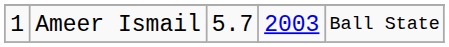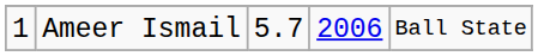 <table class="wikitable">
 <tr>
 </tr>
 <tr>
 <td>1</td>
 <td>Ameer Ismail</td>
 <td>5.7</td>
-<td><a href='#'>2003</a></td>
+<td><a href='#'>2006</a></td>
 <td style="font-size:80%;">Ball State</td>
 </tr>
 </table>
